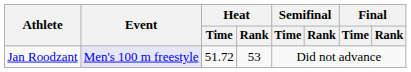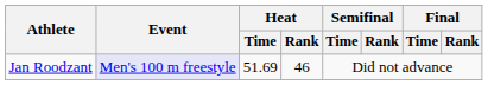 <table class=wikitable style="font-size:90%">
 <tr>
 <th rowspan="2">Athlete</th>
 <th rowspan="2">Event</th>
 <th colspan="2">Heat</th>
 <th colspan="2">Semifinal</th>
 <th colspan="2">Final</th>
 </tr>
 <tr style="font-size:95%">
 <th>Time</th>
 <th>Rank</th>
 <th>Time</th>
 <th>Rank</th>
 <th>Time</th>
 <th>Rank</th>
 </tr>
 <tr align=center>
 <td align=left><a href='#'>Jan Roodzant</a></td>
 <td align=left style="background: lavender;"><a href='#'>Men's 100 m freestyle</a></td>
-<td>51.72</td>
-<td>53</td>
+<td>51.69</td>
+<td>46</td>
 <td colspan=4>Did not advance</td>
 </tr>
 </table>
